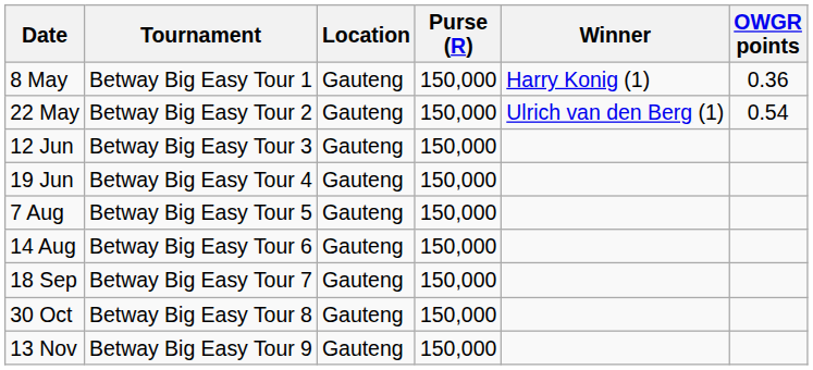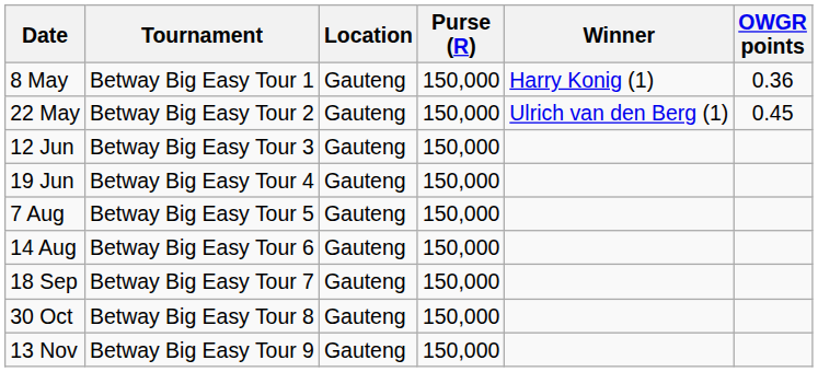 <table class="wikitable" style="font-size:95%;">
 <tr>
 <th>Date</th>
 <th>Tournament</th>
 <th>Location</th>
 <th>Purse<br>(<a href='#'>R</a>)</th>
 <th>Winner</th>
 <th><a href='#'>OWGR</a><br>points</th>
 </tr>
 <tr>
 <td>8 May</td>
 <td>Betway Big Easy Tour 1</td>
 <td>Gauteng</td>
 <td align=right>150,000</td>
 <td> <a href='#'>Harry Konig</a> (1)</td>
 <td align=center>0.36</td>
 </tr>
 <tr>
 <td>22 May</td>
 <td>Betway Big Easy Tour 2</td>
 <td>Gauteng</td>
 <td align=right>150,000</td>
 <td> <a href='#'>Ulrich van den Berg</a> (1)</td>
-<td align=center>0.54</td>
+<td align=center>0.45</td>
 </tr>
 <tr>
 <td>12 Jun</td>
 <td>Betway Big Easy Tour 3</td>
 <td>Gauteng</td>
 <td align=right>150,000</td>
 <td></td>
 <td align=center></td>
 </tr>
 <tr>
 <td>19 Jun</td>
 <td>Betway Big Easy Tour 4</td>
 <td>Gauteng</td>
 <td align=right>150,000</td>
 <td></td>
 <td align=center></td>
 </tr>
 <tr>
 <td>7 Aug</td>
 <td>Betway Big Easy Tour 5</td>
 <td>Gauteng</td>
 <td align=right>150,000</td>
 <td></td>
 <td align=center></td>
 </tr>
 <tr>
 <td>14 Aug</td>
 <td>Betway Big Easy Tour 6</td>
 <td>Gauteng</td>
 <td align=right>150,000</td>
 <td></td>
 <td align=center></td>
 </tr>
 <tr>
 <td>18 Sep</td>
 <td>Betway Big Easy Tour 7</td>
 <td>Gauteng</td>
 <td align=right>150,000</td>
 <td></td>
 <td align=center></td>
 </tr>
 <tr>
 <td>30 Oct</td>
 <td>Betway Big Easy Tour 8</td>
 <td>Gauteng</td>
 <td align=right>150,000</td>
 <td></td>
 <td align=center></td>
 </tr>
 <tr>
 <td>13 Nov</td>
 <td>Betway Big Easy Tour 9</td>
 <td>Gauteng</td>
 <td align=right>150,000</td>
 <td></td>
 <td align=center></td>
 </tr>
 </table>
